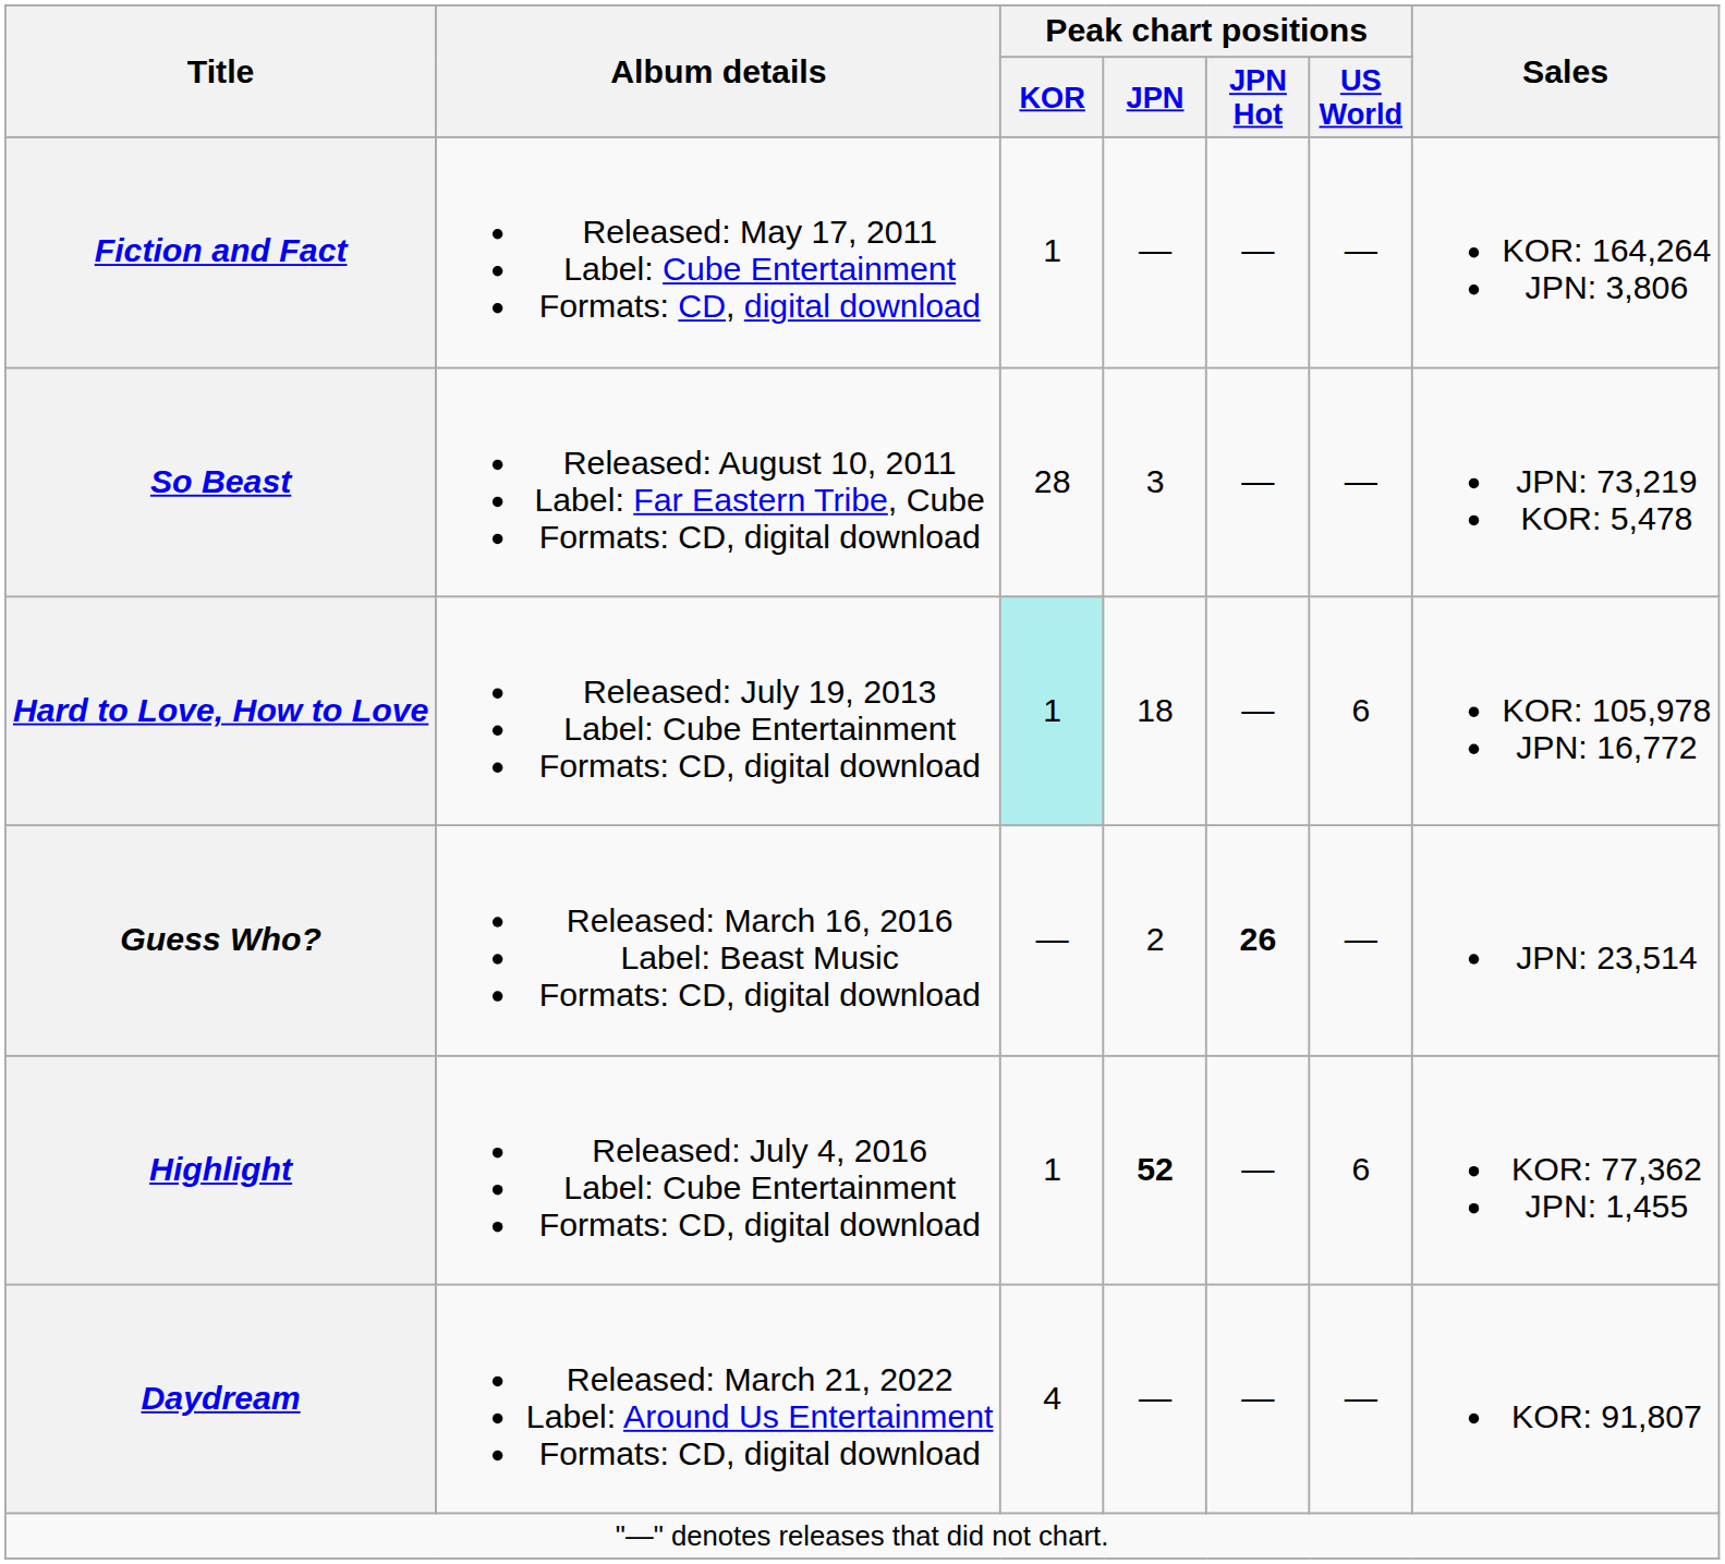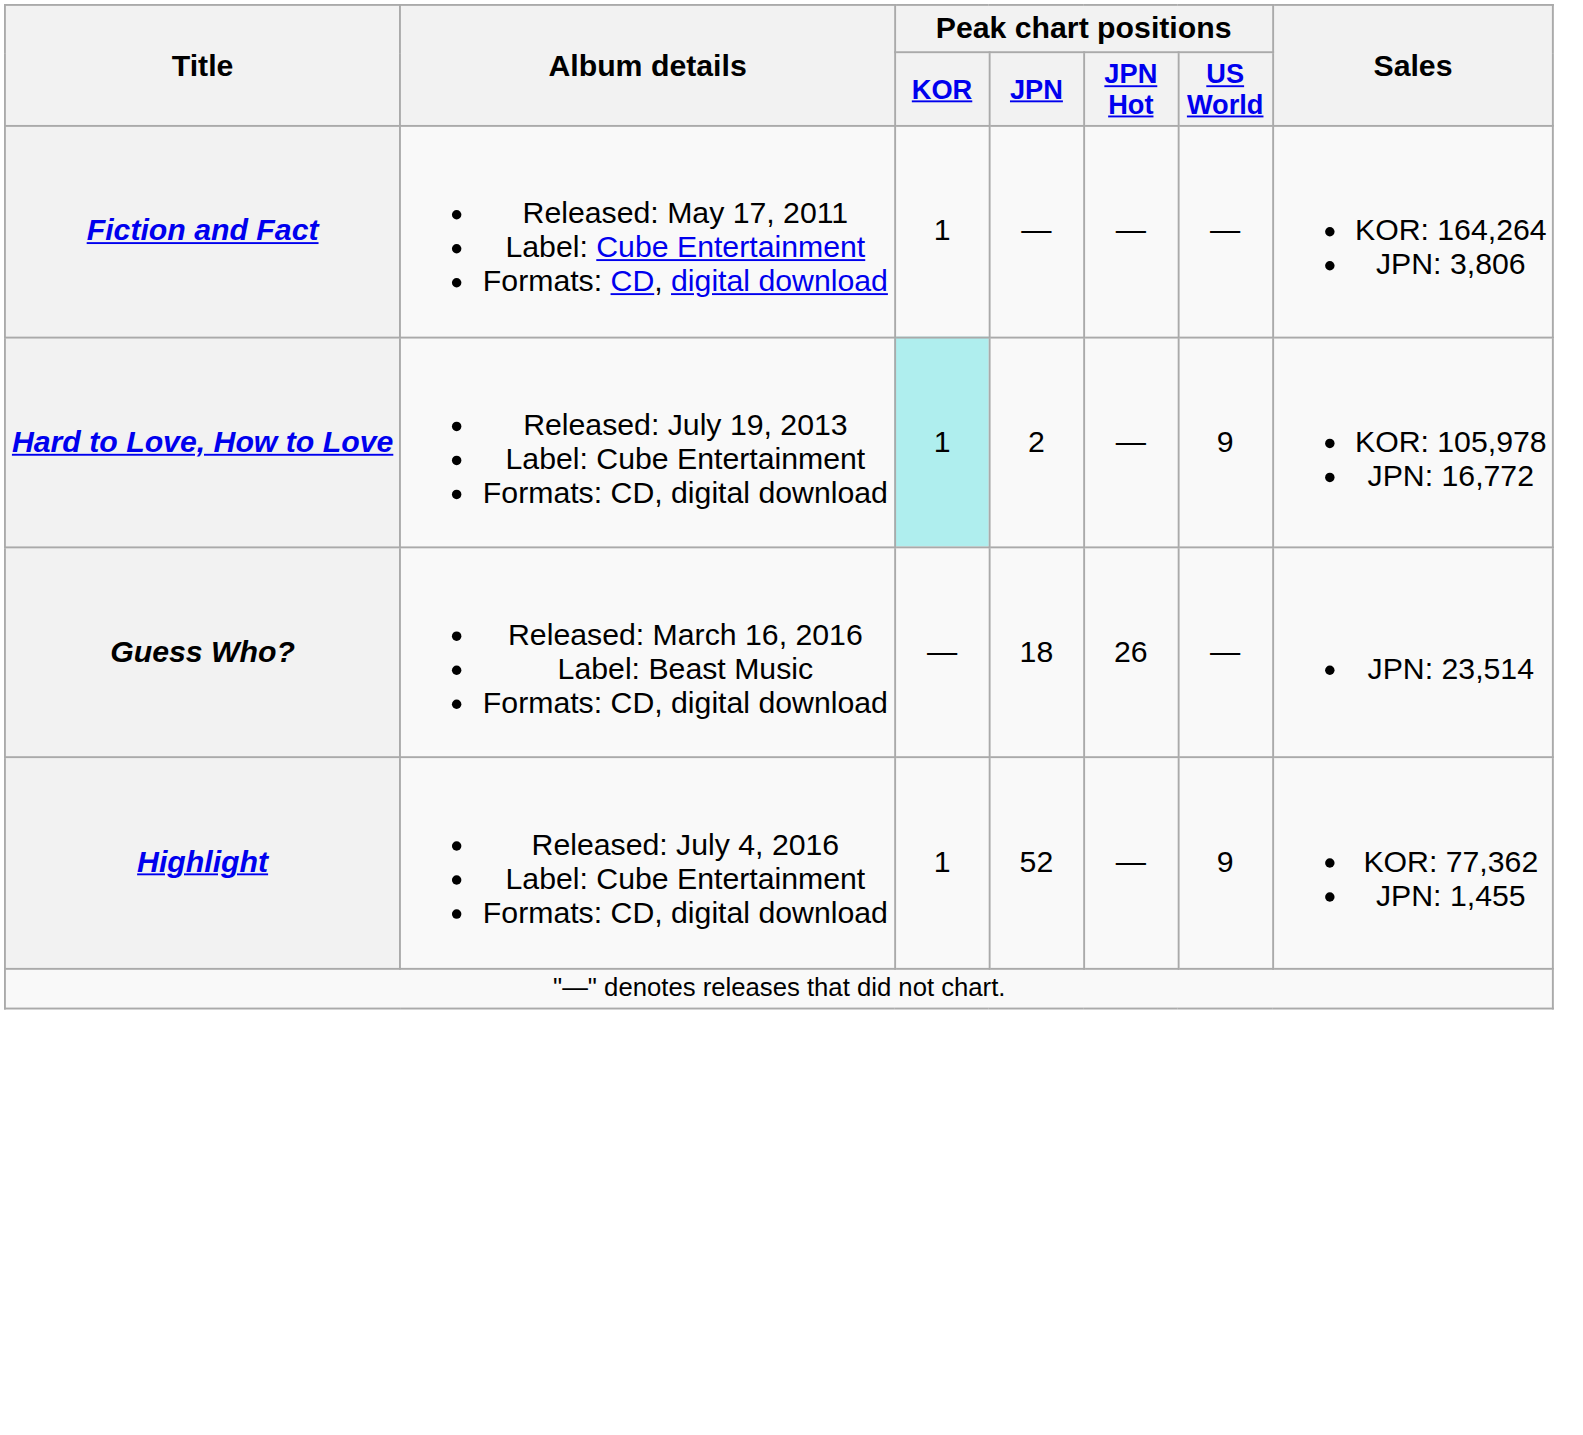 <table class="wikitable plainrowheaders" style="text-align:center;">
 <tr>
 <th rowspan="2">Title</th>
 <th rowspan="2">Album details</th>
 <th colspan="4">Peak chart positions</th>
 <th rowspan="2">Sales</th>
 </tr>
 <tr>
 <th scope="col" style="width:3em;font-size:90%;"><a href='#'>KOR</a><br></th>
 <th scope="col" style="width:3em;font-size:90%;"><a href='#'>JPN</a><br></th>
 <th scope="col" style="width:3em;font-size:90%;"><a href='#'>JPN Hot</a><br></th>
 <th scope="col" style="width:3em;font-size:90%;"><a href='#'>US<br>World</a><br></th>
 </tr>
 <tr>
 <th scope="row"><em><a href='#'>Fiction and Fact</a></em></th>
 <td><br><ul><li>Released: May 17, 2011 </li><li>Label: <a href='#'>Cube Entertainment</a></li><li>Formats: <a href='#'>CD</a>, <a href='#'>digital download</a></li></ul></td>
 <td>1</td>
 <td>—</td>
 <td>—</td>
 <td>—</td>
 <td><br><ul><li>KOR: 164,264</li><li>JPN: 3,806</li></ul></td>
 </tr>
 <tr>
-<th scope="row"><em><a href='#'>So Beast</a></em></th>
-<td><br><ul><li>Released: August 10, 2011 </li><li>Label: <a href='#'>Far Eastern Tribe</a>, Cube</li><li>Formats: CD, digital download</li></ul></td>
-<td>28</td>
-<td>3</td>
-<td>—</td>
-<td>—</td>
-<td><br><ul><li>JPN: 73,219</li><li>KOR: 5,478</li></ul></td>
-</tr>
-<tr>
 <th scope="row"><em><a href='#'>Hard to Love, How to Love</a></em></th>
 <td><br><ul><li>Released: July 19, 2013 </li><li>Label: Cube Entertainment</li><li>Formats: CD, digital download</li></ul></td>
 <td style="background: paleturquoise;">1</td>
-<td>18</td>
+<td>2</td>
 <td>—</td>
-<td>6</td>
+<td>9</td>
 <td><br><ul><li>KOR: 105,978</li><li>JPN: 16,772</li></ul></td>
 </tr>
 <tr>
 <th scope="row"><em>Guess Who?</em></th>
 <td><br><ul><li>Released: March 16, 2016 </li><li>Label: Beast Music</li><li>Formats: CD, digital download</li></ul></td>
 <td>—</td>
-<td>2</td>
-<td><strong>26</strong></td>
+<td>18</td>
+<td>26</td>
 <td>—</td>
 <td><br><ul><li>JPN: 23,514</li></ul></td>
 </tr>
 <tr>
 <th scope="row"><em><a href='#'>Highlight</a></em></th>
 <td><br><ul><li>Released: July 4, 2016 </li><li>Label: Cube Entertainment</li><li>Formats: CD, digital download</li></ul></td>
 <td>1</td>
-<td><strong>52</strong></td>
+<td>52</td>
 <td>—</td>
-<td>6</td>
+<td>9</td>
 <td><br><ul><li>KOR: 77,362</li><li>JPN: 1,455</li></ul></td>
-</tr>
-<tr>
-<th scope="row"><em><a href='#'>Daydream</a></em></th>
-<td><br><ul><li>Released: March 21, 2022 </li><li>Label: <a href='#'>Around Us Entertainment</a></li><li>Formats: CD, digital download</li></ul></td>
-<td>4</td>
-<td>—</td>
-<td>—</td>
-<td>—</td>
-<td><br><ul><li>KOR: 91,807</li></ul></td>
 </tr>
 <tr>
 <td colspan="7" style="text-align:center; font-size:85%;">"—" denotes releases that did not chart.</td>
 </tr>
 </table>
